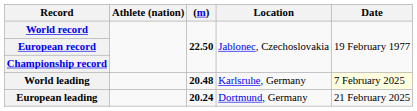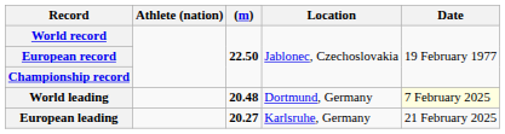 <table class="wikitable">
 <tr>
 <th scope="col">Record</th>
 <th scope="col">Athlete (nation)</th>
 <th scope="col"> (<a href='#'>m</a>)</th>
 <th scope="col">Location</th>
 <th scope="col">Date</th>
 </tr>
 <tr>
 <th scope="row"><a href='#'>World record</a><strong></strong></th>
 <td rowspan="3"></td>
 <td rowspan="3" align="center"><strong>22.50</strong></td>
 <td rowspan="3"><a href='#'>Jablonec</a>, Czechoslovakia</td>
 <td rowspan="3">19 February 1977</td>
 </tr>
 <tr>
 <th scope="row"><a href='#'>European record</a><strong></strong></th>
 </tr>
 <tr>
 <th scope="row"><a href='#'>Championship record</a><strong></strong></th>
 </tr>
 <tr>
 <th scope="row">World leading<strong></strong></th>
 <td></td>
 <td align="center"><strong>20.48</strong></td>
-<td><a href='#'>Karlsruhe</a>, Germany</td>
+<td><a href='#'>Dortmund</a>, Germany</td>
 <td style="background: lightyellow;">7 February 2025</td>
 </tr>
 <tr>
 <th scope="row">European leading<strong></strong></th>
 <td></td>
-<td align="center"><strong>20.24</strong></td>
-<td><a href='#'>Dortmund</a>, Germany</td>
+<td align="center"><strong>20.27</strong></td>
+<td><a href='#'>Karlsruhe</a>, Germany</td>
 <td>21 February 2025</td>
 </tr>
 </table>
